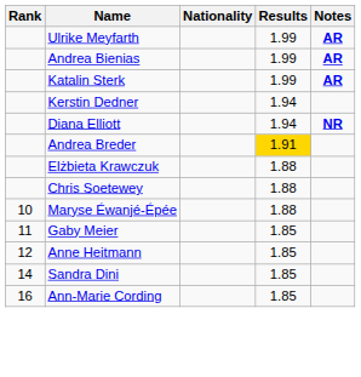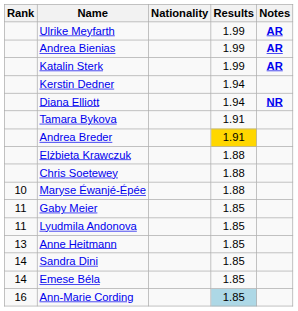 <table class="wikitable sortable" style="text-align:center">
 <tr>
 <th>Rank</th>
 <th>Name</th>
 <th>Nationality</th>
 <th>Results</th>
 <th>Notes</th>
 </tr>
 <tr>
 <td></td>
 <td align="left"><a href='#'>Ulrike Meyfarth</a></td>
 <td align=left></td>
 <td>1.99</td>
 <td><strong><a href='#'>AR</a></strong></td>
 </tr>
 <tr>
 <td></td>
 <td align="left"><a href='#'>Andrea Bienias</a></td>
 <td align=left></td>
 <td>1.99</td>
 <td><strong><a href='#'>AR</a></strong></td>
 </tr>
 <tr>
 <td></td>
 <td align="left"><a href='#'>Katalin Sterk</a></td>
 <td align=left></td>
 <td>1.99</td>
 <td><strong><a href='#'>AR</a></strong></td>
 </tr>
 <tr>
 <td></td>
 <td align="left"><a href='#'>Kerstin Dedner</a></td>
 <td align=left></td>
 <td>1.94</td>
 <td></td>
 </tr>
 <tr>
 <td></td>
 <td align="left"><a href='#'>Diana Elliott</a></td>
 <td align=left></td>
 <td>1.94</td>
 <td><strong><a href='#'>NR</a></strong></td>
 </tr>
 <tr>
 <td></td>
+<td align="left"><a href='#'>Tamara Bykova</a></td>
+<td align=left></td>
+<td>1.91</td>
+<td></td>
+</tr>
+<tr>
+<td></td>
 <td align="left"><a href='#'>Andrea Breder</a></td>
 <td align=left></td>
 <td style="background: gold;">1.91</td>
 <td></td>
 </tr>
 <tr>
 <td></td>
 <td align="left"><a href='#'>Elżbieta Krawczuk</a></td>
 <td align=left></td>
 <td>1.88</td>
 <td></td>
 </tr>
 <tr>
 <td></td>
 <td align="left"><a href='#'>Chris Soetewey</a></td>
 <td align=left></td>
 <td>1.88</td>
 <td></td>
 </tr>
 <tr>
 <td>10</td>
 <td align="left"><a href='#'>Maryse Éwanjé-Épée</a></td>
 <td align=left></td>
 <td>1.88</td>
 <td></td>
 </tr>
 <tr>
 <td>11</td>
 <td align="left"><a href='#'>Gaby Meier</a></td>
 <td align=left></td>
 <td>1.85</td>
 <td></td>
 </tr>
 <tr>
-<td>12</td>
+<td>11</td>
+<td align="left"><a href='#'>Lyudmila Andonova</a></td>
+<td align=left></td>
+<td>1.85</td>
+<td></td>
+</tr>
+<tr>
+<td>13</td>
 <td align="left"><a href='#'>Anne Heitmann</a></td>
 <td align=left></td>
 <td>1.85</td>
 <td></td>
 </tr>
 <tr>
 <td>14</td>
 <td align="left"><a href='#'>Sandra Dini</a></td>
 <td align=left></td>
 <td>1.85</td>
 <td></td>
 </tr>
 <tr>
-<td>16</td>
-<td align="left"><a href='#'>Ann-Marie Cording</a></td>
+<td>14</td>
+<td align="left"><a href='#'>Emese Béla</a></td>
 <td align=left></td>
 <td>1.85</td>
 <td></td>
 </tr>
+<tr>
+<td>16</td>
+<td align="left"><a href='#'>Ann-Marie Cording</a></td>
+<td align=left></td>
+<td style="background: lightblue;">1.85</td>
+<td></td>
+</tr>
 </table>
